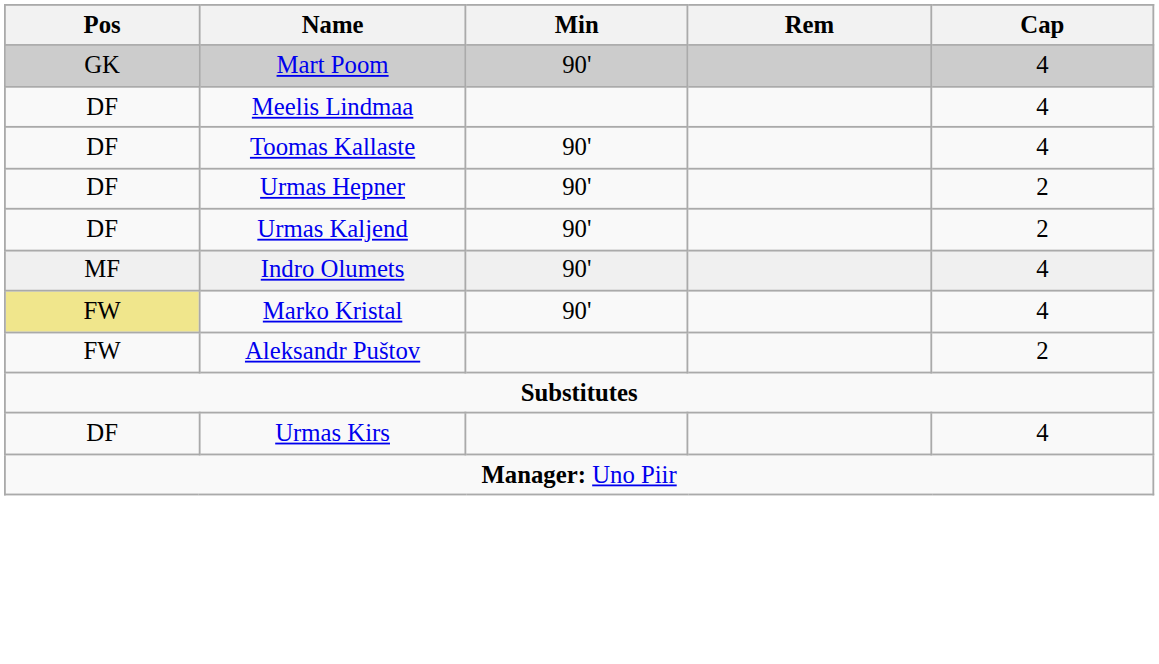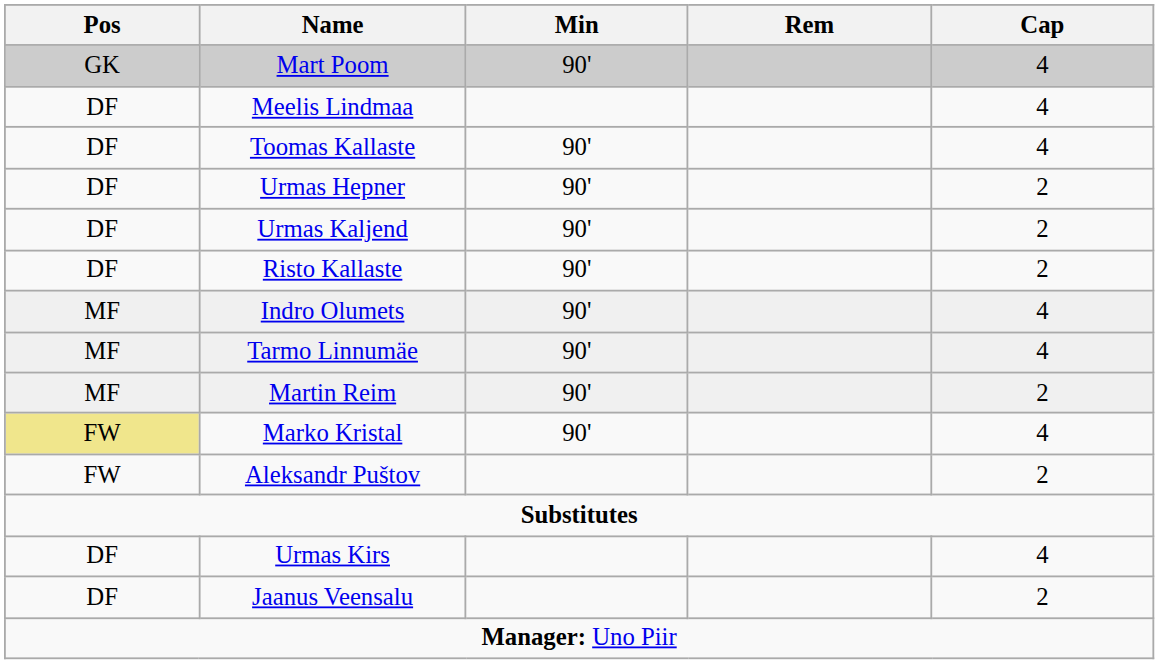 <table class="wikitable collapsible collapsed" align="center" style="font-size:85%; text-align:center;" width="50%">
 <tr>
 <th>Pos</th>
 <th width=140>Name</th>
 <th>Min</th>
 <th>Rem</th>
 <th>Cap</th>
 </tr>
 <tr bgcolor="cccccc">
 <td>GK</td>
 <td><a href='#'>Mart Poom</a></td>
 <td>90'</td>
 <td></td>
 <td>4</td>
 </tr>
 <tr>
 <td>DF</td>
 <td><a href='#'>Meelis Lindmaa</a></td>
 <td></td>
 <td></td>
 <td>4</td>
 </tr>
 <tr>
 <td>DF</td>
 <td><a href='#'>Toomas Kallaste</a></td>
 <td>90'</td>
 <td></td>
 <td>4</td>
 </tr>
 <tr>
 <td>DF</td>
 <td><a href='#'>Urmas Hepner</a></td>
 <td>90'</td>
 <td></td>
 <td>2</td>
 </tr>
 <tr>
 <td>DF</td>
 <td><a href='#'>Urmas Kaljend</a></td>
 <td>90'</td>
 <td></td>
 <td>2</td>
 </tr>
+<tr>
+<td>DF</td>
+<td><a href='#'>Risto Kallaste</a></td>
+<td>90'</td>
+<td></td>
+<td>2</td>
+</tr>
 <tr bgcolor="#F0F0F0">
 <td>MF</td>
 <td><a href='#'>Indro Olumets</a></td>
 <td>90'</td>
 <td></td>
 <td>4</td>
+</tr>
+<tr bgcolor="#F0F0F0">
+<td>MF</td>
+<td><a href='#'>Tarmo Linnumäe</a></td>
+<td>90'</td>
+<td></td>
+<td>4</td>
+</tr>
+<tr bgcolor="#F0F0F0">
+<td>MF</td>
+<td><a href='#'>Martin Reim</a></td>
+<td>90'</td>
+<td></td>
+<td>2</td>
 </tr>
 <tr>
 <td style="background: khaki;">FW</td>
 <td><a href='#'>Marko Kristal</a></td>
 <td>90'</td>
 <td></td>
 <td>4</td>
 </tr>
 <tr>
 <td>FW</td>
 <td><a href='#'>Aleksandr Puštov</a></td>
 <td></td>
 <td></td>
 <td>2</td>
 </tr>
 <tr>
 <td colspan=5 align=center><strong>Substitutes</strong></td>
 </tr>
 <tr>
 <td>DF</td>
 <td><a href='#'>Urmas Kirs</a></td>
 <td></td>
 <td></td>
 <td>4</td>
 </tr>
 <tr>
+<td>DF</td>
+<td><a href='#'>Jaanus Veensalu</a></td>
+<td></td>
+<td></td>
+<td>2</td>
+</tr>
+<tr>
 <td colspan=5 align=center><strong>Manager:</strong>  <a href='#'>Uno Piir</a></td>
 </tr>
 </table>
